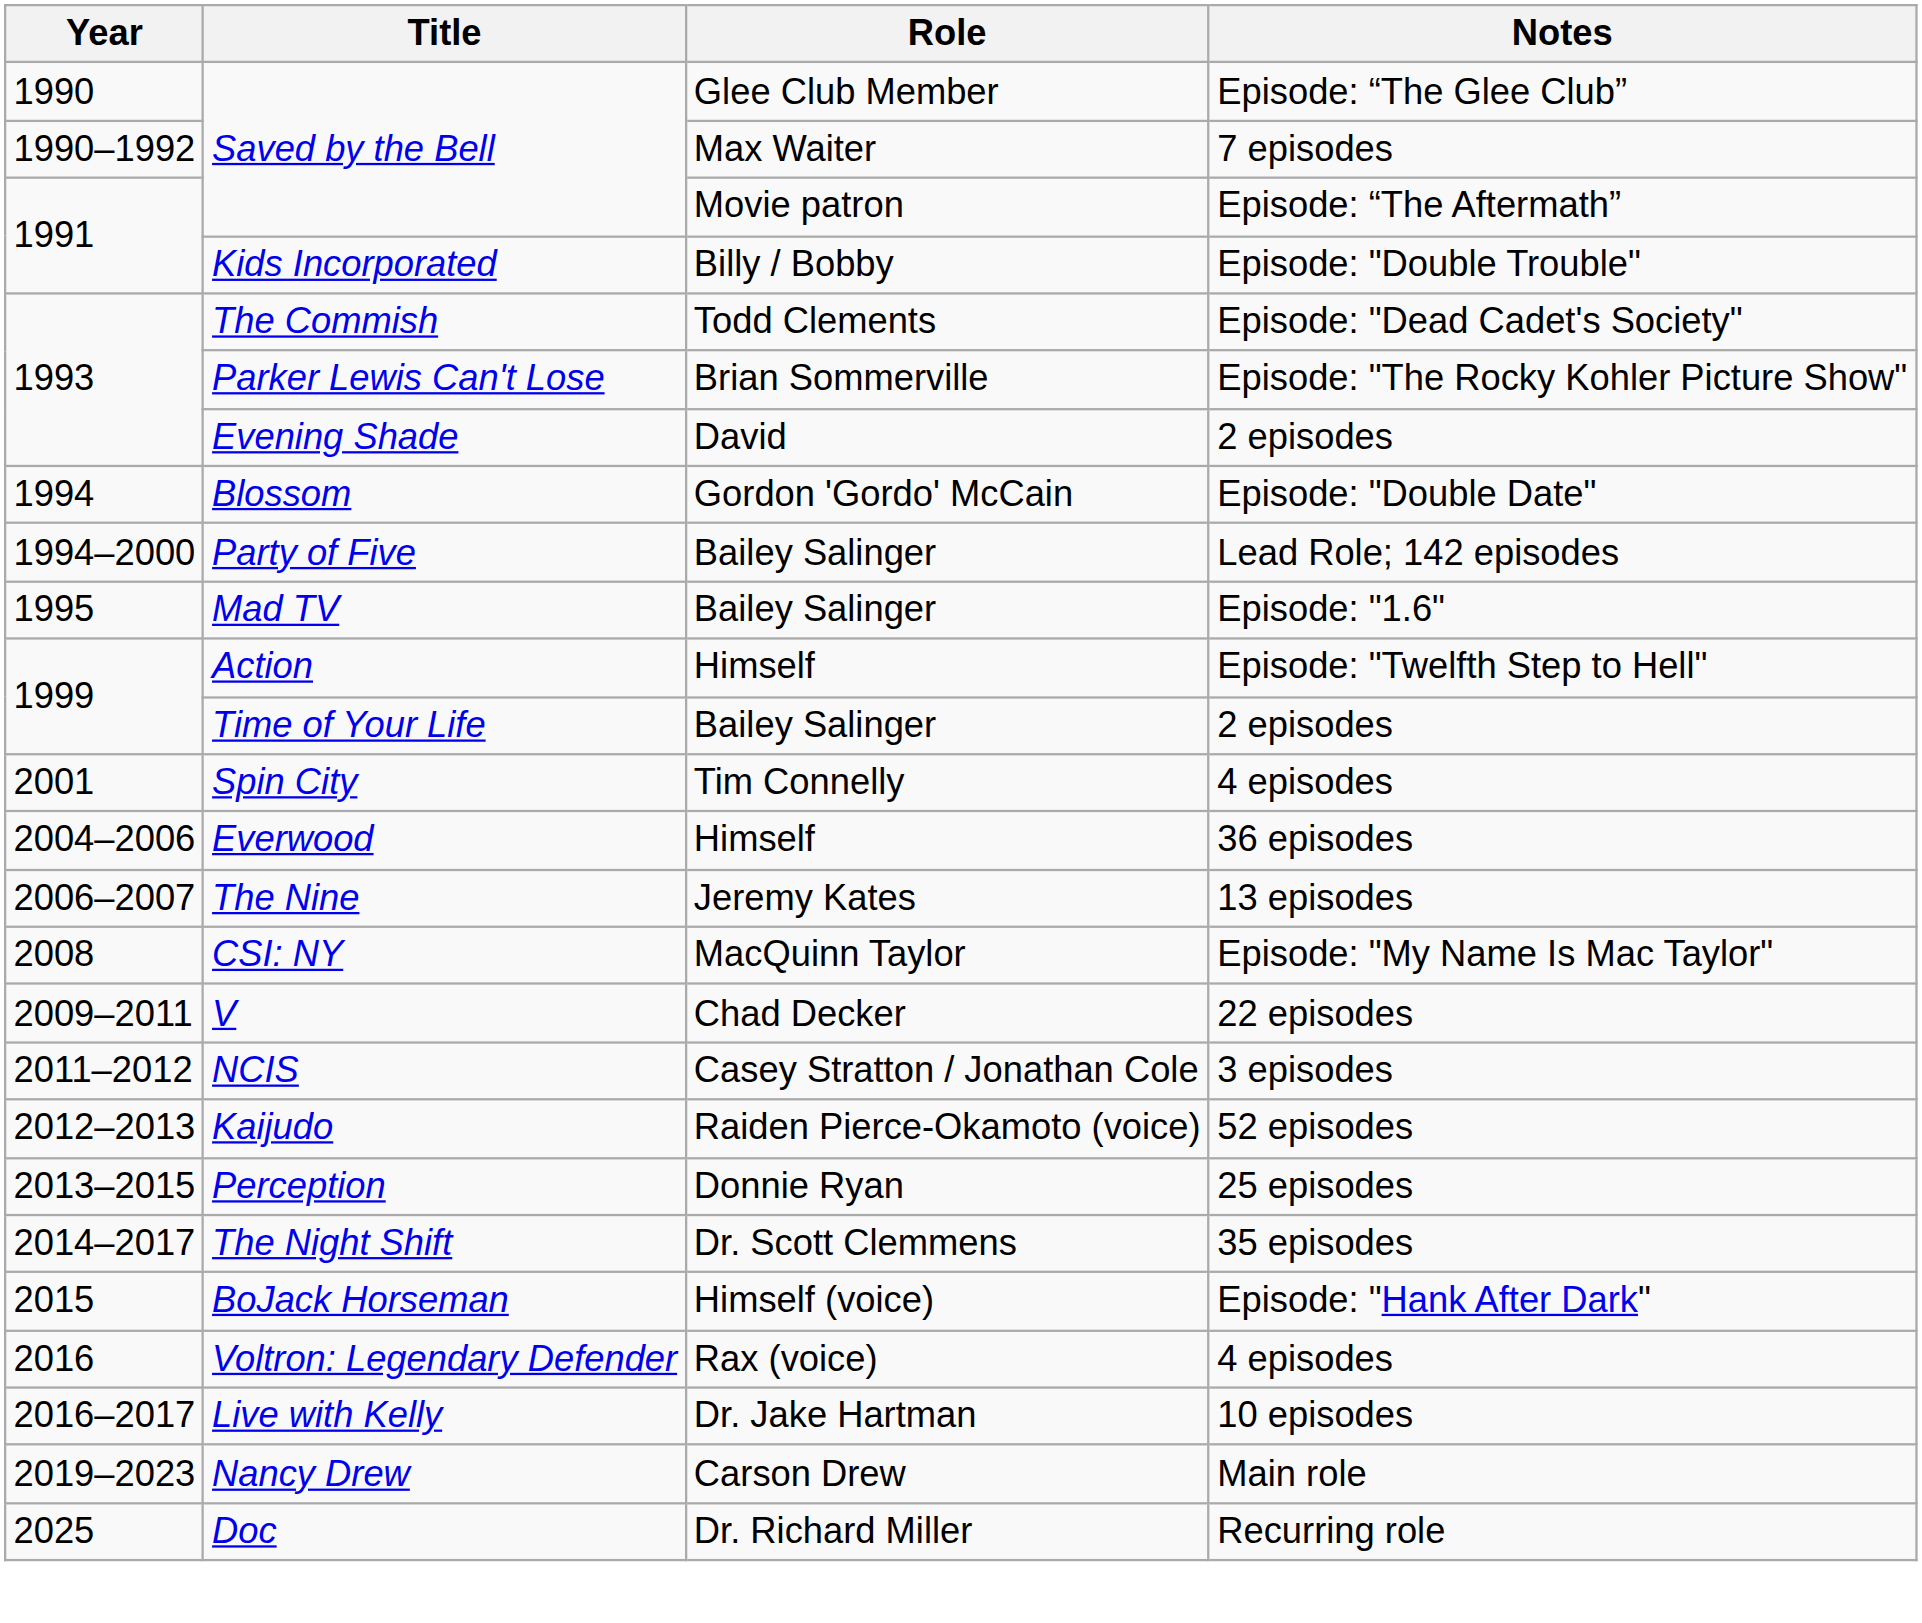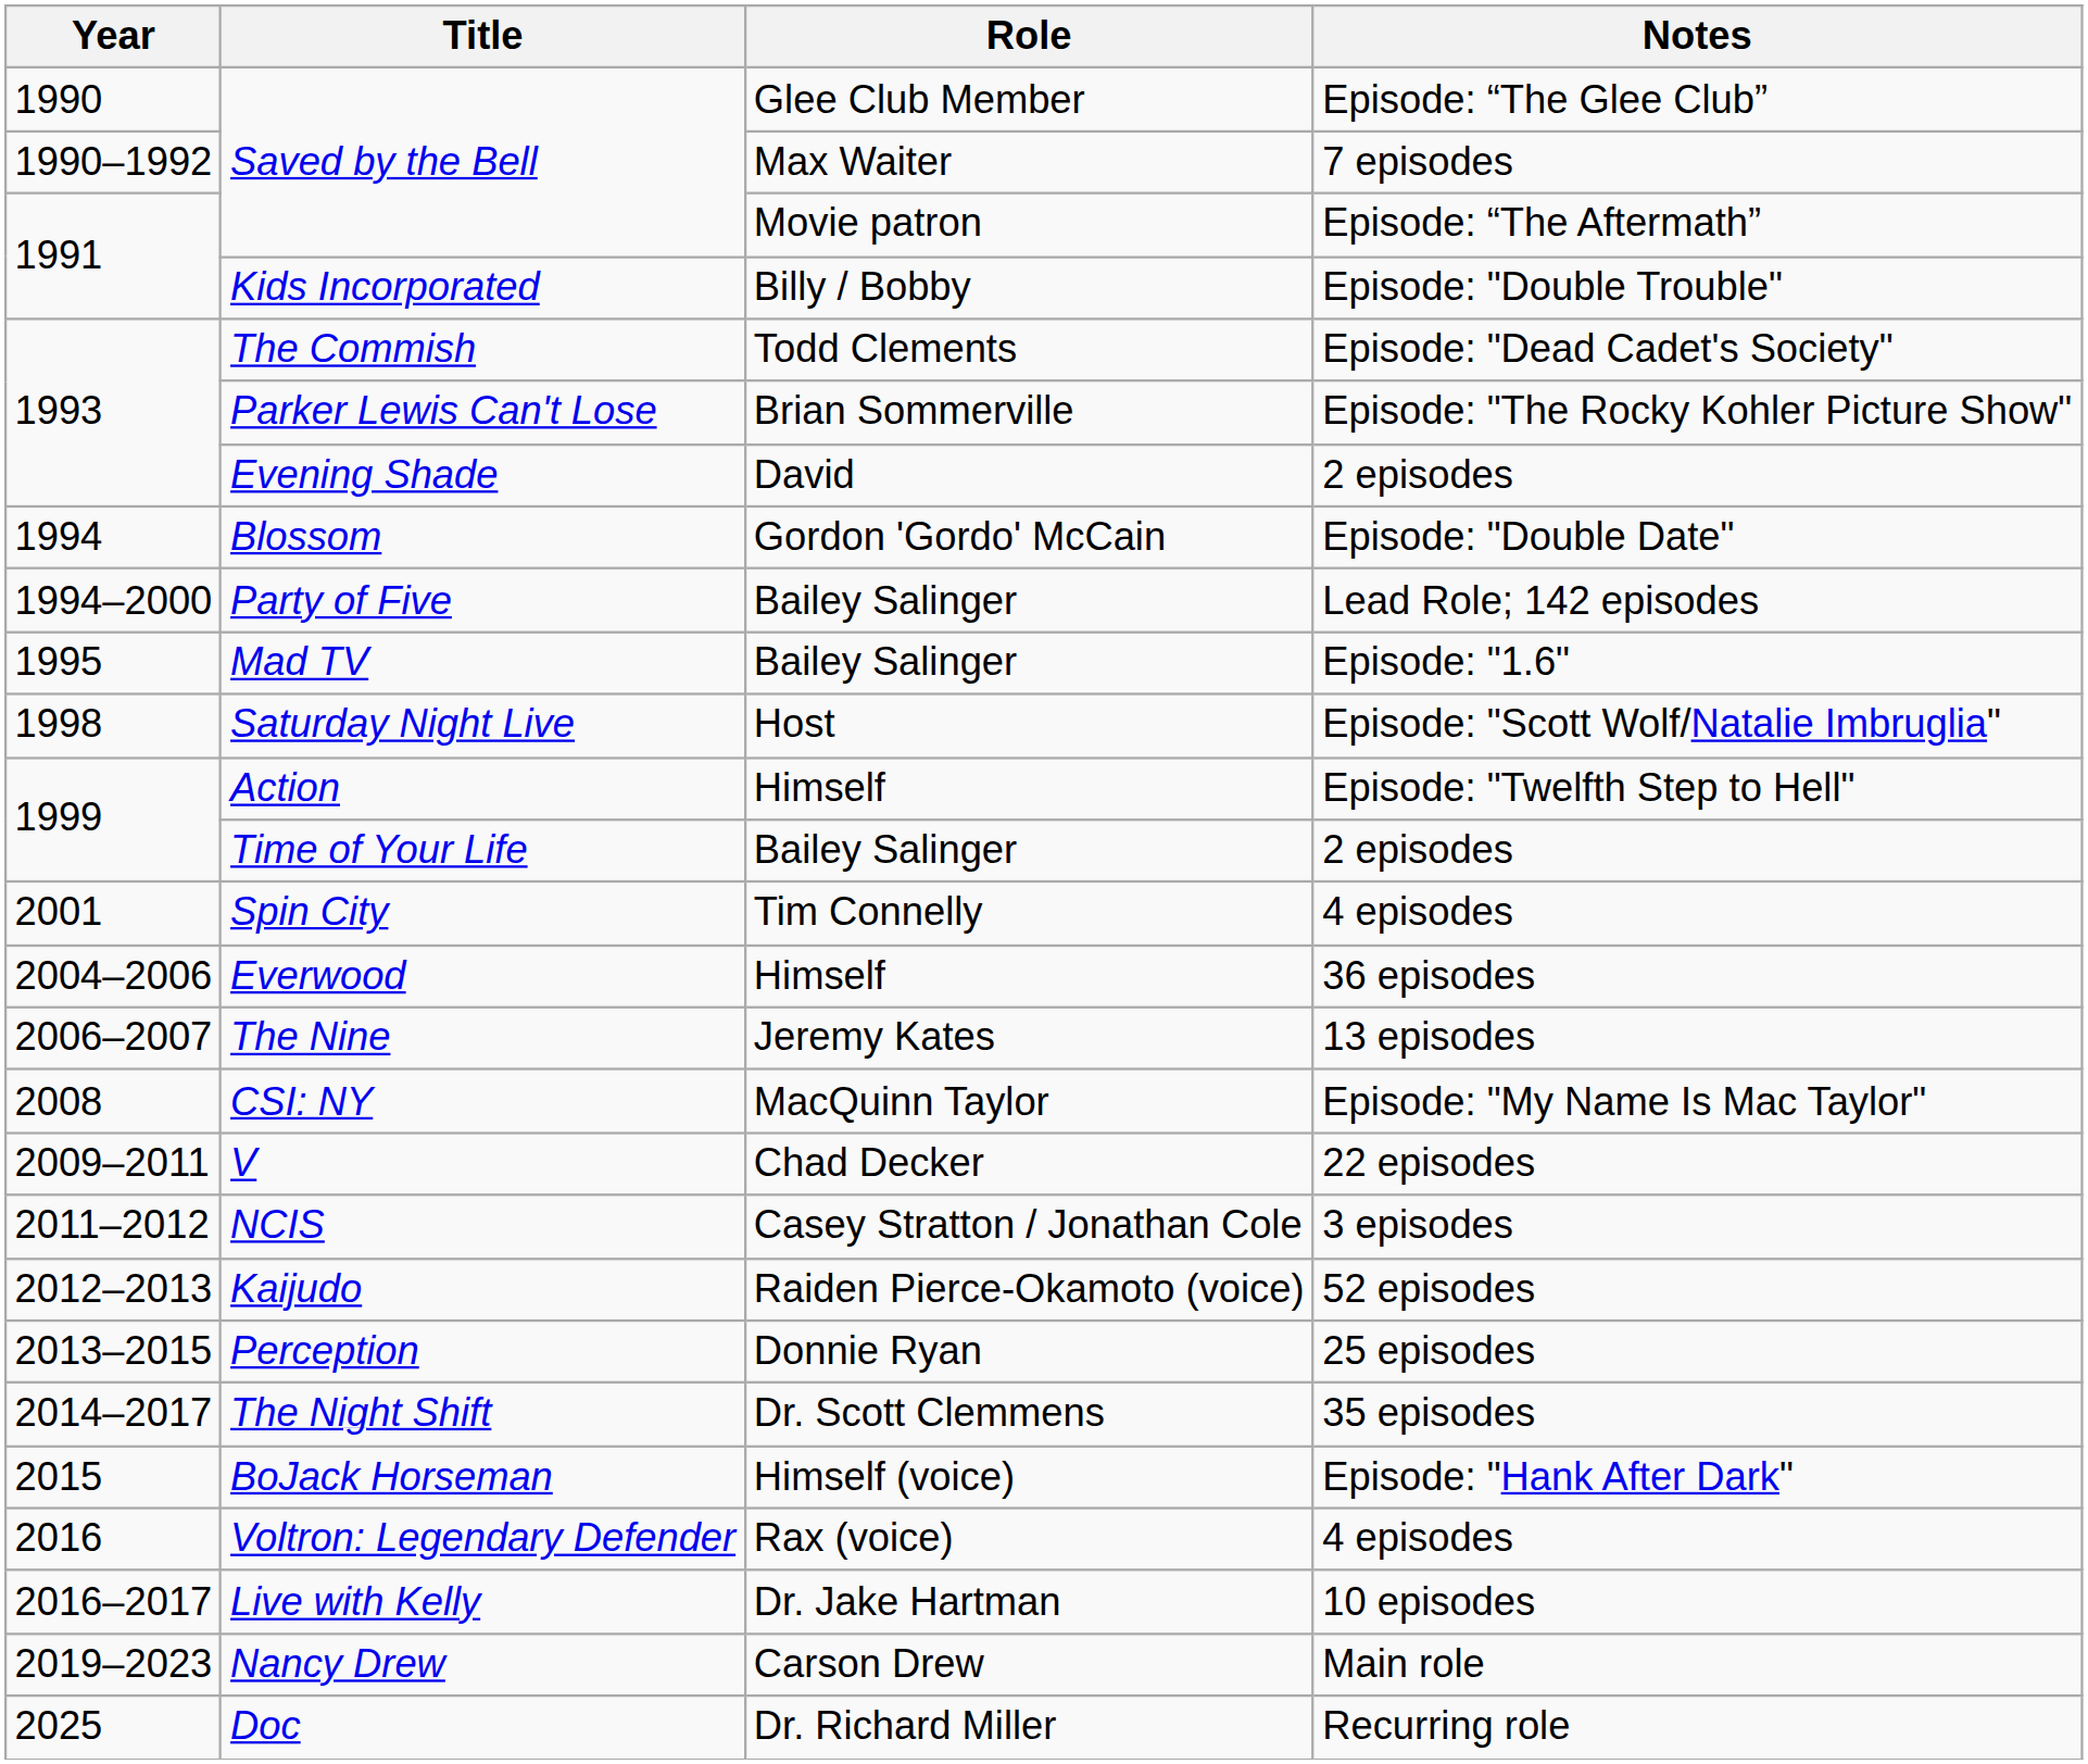 <table class="wikitable sortable">
 <tr>
 <th>Year</th>
 <th>Title</th>
 <th>Role</th>
 <th class="unsortable">Notes</th>
 </tr>
 <tr>
 <td>1990</td>
 <td rowspan=3><em><a href='#'>Saved by the Bell</a></em></td>
 <td>Glee Club Member</td>
 <td>Episode: “The Glee Club”</td>
 </tr>
 <tr>
 <td>1990–1992</td>
 <td>Max Waiter</td>
 <td>7 episodes</td>
 </tr>
 <tr>
 <td rowspan="2">1991</td>
 <td>Movie patron</td>
 <td>Episode: “The Aftermath”</td>
 </tr>
 <tr>
 <td><em><a href='#'>Kids Incorporated</a></em></td>
 <td>Billy / Bobby</td>
 <td>Episode: "Double Trouble"</td>
 </tr>
 <tr>
 <td rowspan="3">1993</td>
 <td><em><a href='#'>The Commish</a></em></td>
 <td>Todd Clements</td>
 <td>Episode: "Dead Cadet's Society"</td>
 </tr>
 <tr>
 <td><em><a href='#'>Parker Lewis Can't Lose</a></em></td>
 <td>Brian Sommerville</td>
 <td>Episode: "The Rocky Kohler Picture Show"</td>
 </tr>
 <tr>
 <td><em><a href='#'>Evening Shade</a></em></td>
 <td>David</td>
 <td>2 episodes</td>
 </tr>
 <tr>
 <td>1994</td>
 <td><em><a href='#'>Blossom</a></em></td>
 <td>Gordon 'Gordo' McCain</td>
 <td>Episode: "Double Date"</td>
 </tr>
 <tr>
 <td>1994–2000</td>
 <td><em><a href='#'>Party of Five</a></em></td>
 <td>Bailey Salinger</td>
 <td>Lead Role; 142 episodes</td>
 </tr>
 <tr>
 <td>1995</td>
 <td><em><a href='#'>Mad TV</a></em></td>
 <td>Bailey Salinger</td>
 <td>Episode: "1.6"</td>
+</tr>
+<tr>
+<td>1998</td>
+<td><em><a href='#'>Saturday Night Live</a></em></td>
+<td>Host</td>
+<td>Episode: "Scott Wolf/<a href='#'>Natalie Imbruglia</a>"</td>
 </tr>
 <tr>
 <td rowspan="2">1999</td>
 <td><em><a href='#'>Action</a></em></td>
 <td>Himself</td>
 <td>Episode: "Twelfth Step to Hell"</td>
 </tr>
 <tr>
 <td><em><a href='#'>Time of Your Life</a></em></td>
 <td>Bailey Salinger</td>
 <td>2 episodes</td>
 </tr>
 <tr>
 <td>2001</td>
 <td><em><a href='#'>Spin City</a></em></td>
 <td>Tim Connelly</td>
 <td>4 episodes</td>
 </tr>
 <tr>
 <td>2004–2006</td>
 <td><em><a href='#'>Everwood</a></em></td>
 <td>Himself</td>
 <td>36 episodes</td>
 </tr>
 <tr>
 <td>2006–2007</td>
 <td><em><a href='#'>The Nine</a></em></td>
 <td>Jeremy Kates</td>
 <td>13 episodes</td>
 </tr>
 <tr>
 <td>2008</td>
 <td><em><a href='#'>CSI: NY</a></em></td>
 <td>MacQuinn Taylor</td>
 <td>Episode: "My Name Is Mac Taylor"</td>
 </tr>
 <tr>
 <td>2009–2011</td>
 <td><em><a href='#'>V</a></em></td>
 <td>Chad Decker</td>
 <td>22 episodes</td>
 </tr>
 <tr>
 <td>2011–2012</td>
 <td><em><a href='#'>NCIS</a></em></td>
 <td>Casey Stratton / Jonathan Cole</td>
 <td>3 episodes</td>
 </tr>
 <tr>
 <td>2012–2013</td>
 <td><em><a href='#'>Kaijudo</a></em></td>
 <td>Raiden Pierce-Okamoto (voice)</td>
 <td>52 episodes</td>
 </tr>
 <tr>
 <td>2013–2015</td>
 <td><em><a href='#'>Perception</a></em></td>
 <td>Donnie Ryan</td>
 <td>25 episodes</td>
 </tr>
 <tr>
 <td>2014–2017</td>
 <td><em><a href='#'>The Night Shift</a></em></td>
 <td>Dr. Scott Clemmens</td>
 <td>35 episodes</td>
 </tr>
 <tr>
 <td>2015</td>
 <td><em><a href='#'>BoJack Horseman</a></em></td>
 <td>Himself (voice)</td>
 <td>Episode: "<a href='#'>Hank After Dark</a>"</td>
 </tr>
 <tr>
 <td>2016</td>
 <td><em><a href='#'>Voltron: Legendary Defender</a></em></td>
 <td>Rax (voice)</td>
 <td>4 episodes</td>
 </tr>
 <tr>
 <td>2016–2017</td>
 <td><em><a href='#'>Live with Kelly</a></em></td>
 <td>Dr. Jake Hartman</td>
 <td>10 episodes</td>
 </tr>
 <tr>
 <td>2019–2023</td>
 <td><em><a href='#'>Nancy Drew</a></em></td>
 <td>Carson Drew</td>
 <td>Main role</td>
 </tr>
 <tr>
 <td>2025</td>
 <td><em><a href='#'>Doc</a></em></td>
 <td>Dr. Richard Miller</td>
 <td>Recurring role</td>
 </tr>
 </table>
